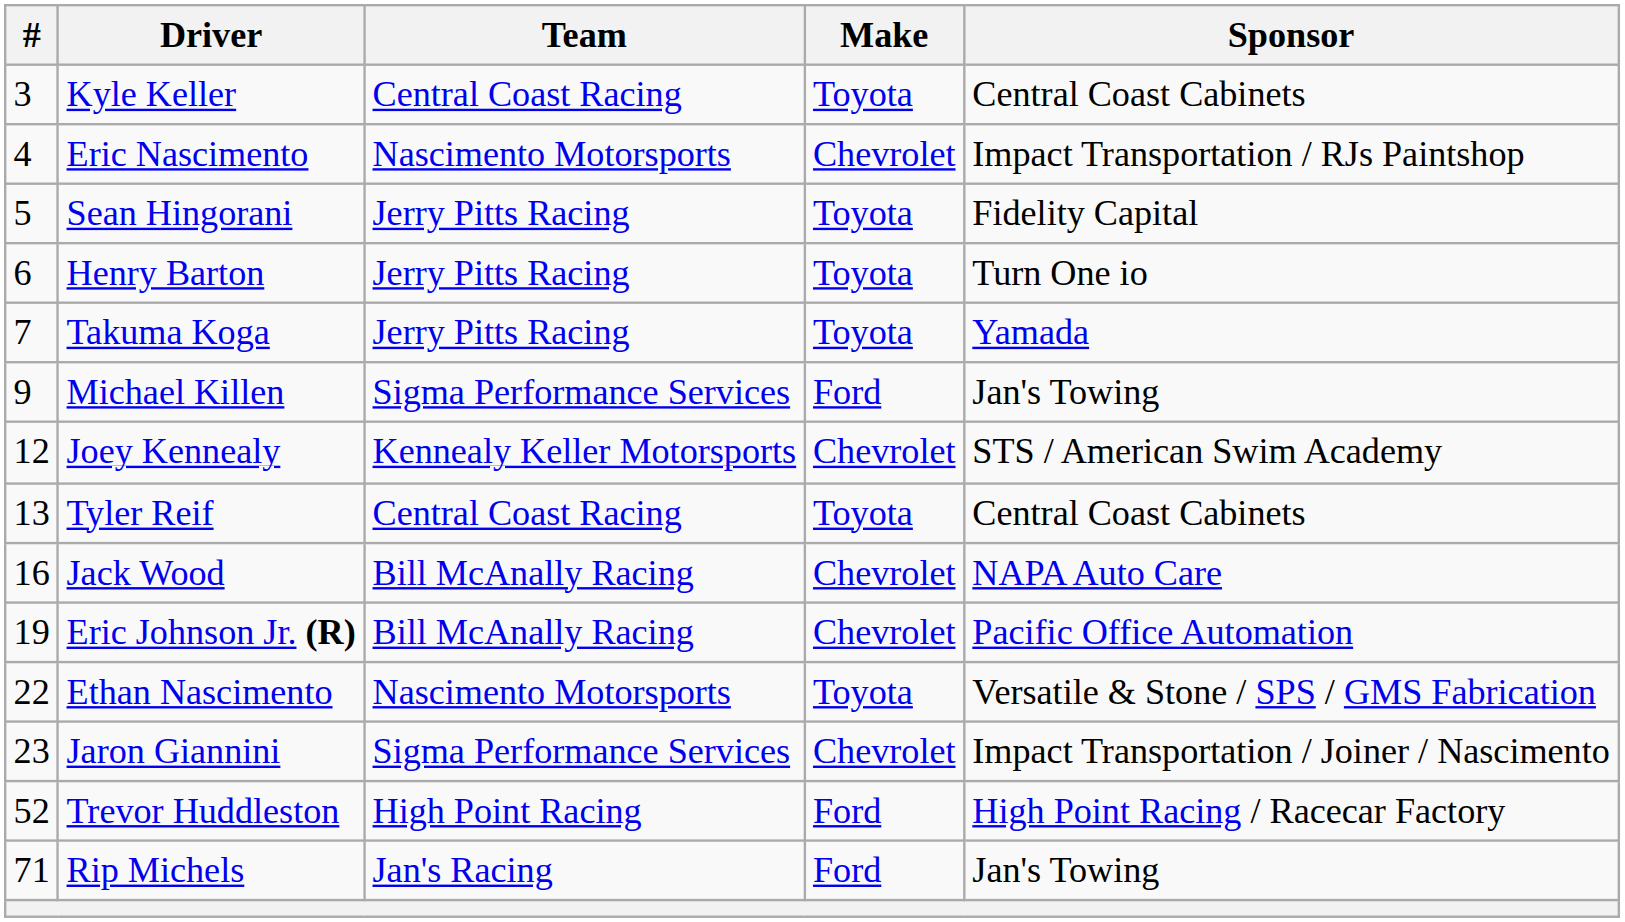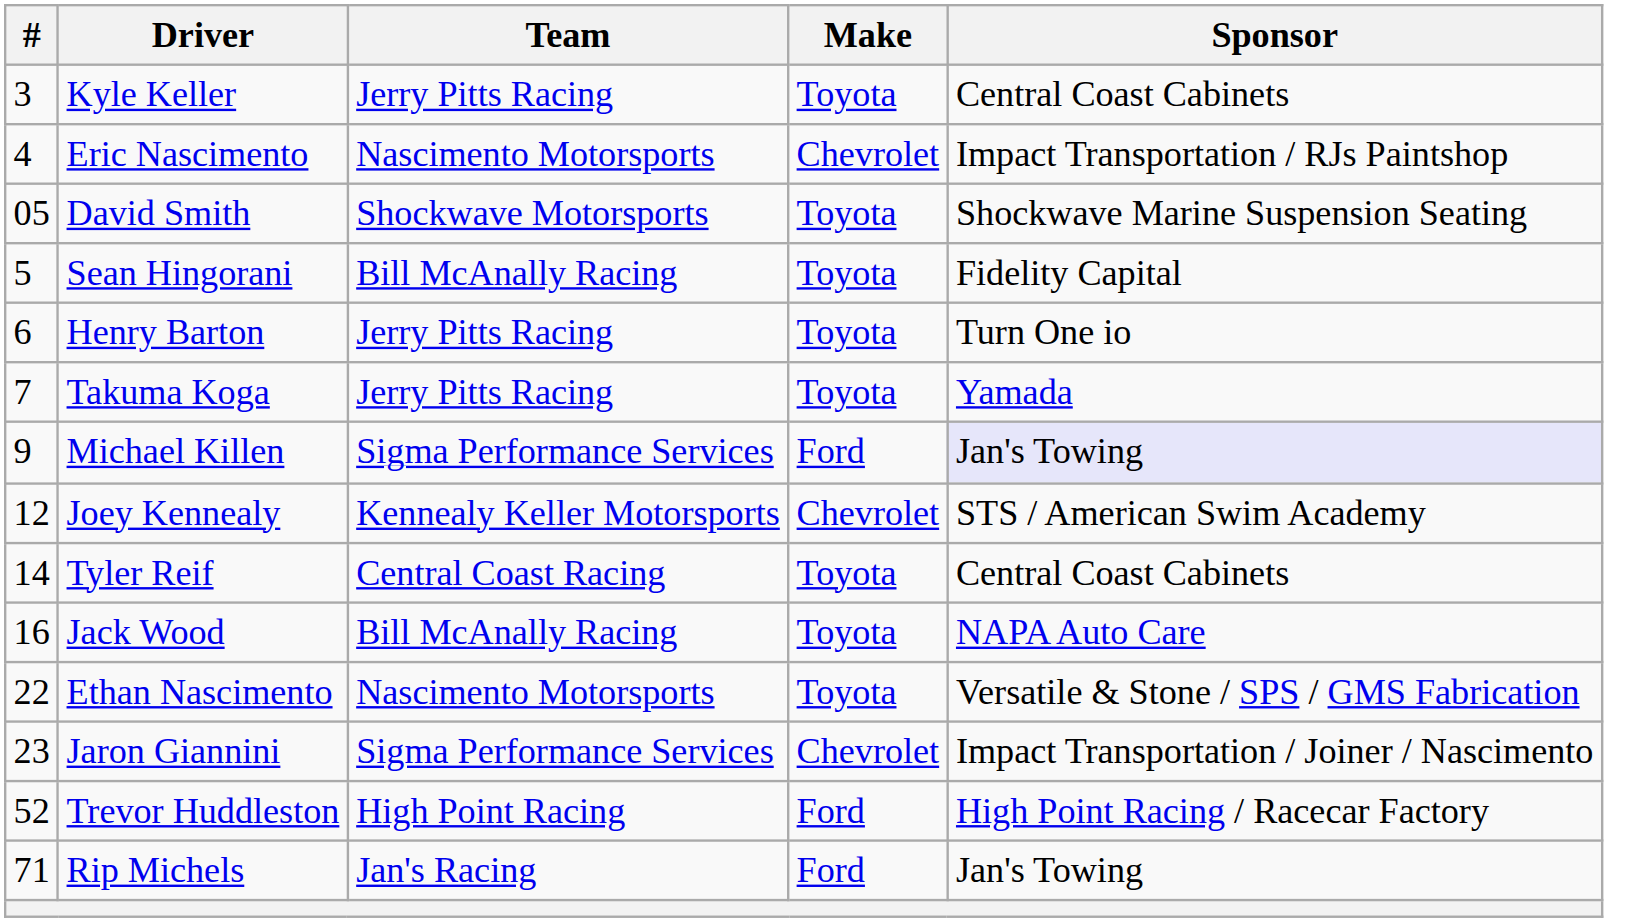 <table class="wikitable" style="font-size: 95%;">
 <tr>
 <th>#</th>
 <th>Driver</th>
 <th>Team</th>
 <th>Make</th>
 <th>Sponsor</th>
 </tr>
 <tr>
 <td>3</td>
 <td><a href='#'>Kyle Keller</a></td>
-<td><a href='#'>Central Coast Racing</a></td>
+<td><a href='#'>Jerry Pitts Racing</a></td>
 <td><a href='#'>Toyota</a></td>
 <td nowrap="">Central Coast Cabinets</td>
 </tr>
 <tr>
 <td>4</td>
 <td><a href='#'>Eric Nascimento</a></td>
 <td><a href='#'>Nascimento Motorsports</a></td>
 <td><a href='#'>Chevrolet</a></td>
 <td>Impact Transportation / RJs Paintshop</td>
 </tr>
 <tr>
+<td>05</td>
+<td><a href='#'>David Smith</a></td>
+<td><a href='#'>Shockwave Motorsports</a></td>
+<td><a href='#'>Toyota</a></td>
+<td>Shockwave Marine Suspension Seating</td>
+</tr>
+<tr>
 <td>5</td>
 <td nowrap=""><a href='#'>Sean Hingorani</a></td>
-<td><a href='#'>Jerry Pitts Racing</a></td>
+<td><a href='#'>Bill McAnally Racing</a></td>
 <td><a href='#'>Toyota</a></td>
 <td>Fidelity Capital</td>
 </tr>
 <tr>
 <td>6</td>
 <td><a href='#'>Henry Barton</a></td>
 <td><a href='#'>Jerry Pitts Racing</a></td>
 <td><a href='#'>Toyota</a></td>
 <td>Turn One io</td>
 </tr>
 <tr>
 <td>7</td>
 <td><a href='#'>Takuma Koga</a></td>
 <td><a href='#'>Jerry Pitts Racing</a></td>
 <td><a href='#'>Toyota</a></td>
 <td><a href='#'>Yamada</a></td>
 </tr>
 <tr>
 <td>9</td>
 <td><a href='#'>Michael Killen</a></td>
 <td><a href='#'>Sigma Performance Services</a></td>
 <td><a href='#'>Ford</a></td>
-<td>Jan's Towing</td>
+<td style="background: lavender;">Jan's Towing</td>
 </tr>
 <tr>
 <td>12</td>
 <td><a href='#'>Joey Kennealy</a></td>
 <td nowrap=""><a href='#'>Kennealy Keller Motorsports</a></td>
 <td><a href='#'>Chevrolet</a></td>
 <td>STS / American Swim Academy</td>
 </tr>
 <tr>
-<td>13</td>
+<td>14</td>
 <td><a href='#'>Tyler Reif</a></td>
 <td><a href='#'>Central Coast Racing</a></td>
 <td><a href='#'>Toyota</a></td>
 <td>Central Coast Cabinets</td>
 </tr>
 <tr>
 <td>16</td>
 <td><a href='#'>Jack Wood</a></td>
 <td><a href='#'>Bill McAnally Racing</a></td>
-<td><a href='#'>Chevrolet</a></td>
+<td><a href='#'>Toyota</a></td>
 <td><a href='#'>NAPA Auto Care</a></td>
-</tr>
-<tr>
-<td>19</td>
-<td><a href='#'>Eric Johnson Jr.</a> <strong>(R)</strong></td>
-<td><a href='#'>Bill McAnally Racing</a></td>
-<td><a href='#'>Chevrolet</a></td>
-<td><a href='#'>Pacific Office Automation</a></td>
 </tr>
 <tr>
 <td>22</td>
 <td><a href='#'>Ethan Nascimento</a></td>
 <td><a href='#'>Nascimento Motorsports</a></td>
 <td><a href='#'>Toyota</a></td>
 <td>Versatile & Stone / <a href='#'>SPS</a> / <a href='#'>GMS Fabrication</a></td>
 </tr>
 <tr>
 <td>23</td>
 <td><a href='#'>Jaron Giannini</a></td>
 <td><a href='#'>Sigma Performance Services</a></td>
 <td><a href='#'>Chevrolet</a></td>
 <td>Impact Transportation / Joiner / Nascimento</td>
 </tr>
 <tr>
 <td>52</td>
 <td><a href='#'>Trevor Huddleston</a></td>
 <td><a href='#'>High Point Racing</a></td>
 <td><a href='#'>Ford</a></td>
 <td><a href='#'>High Point Racing</a> / Racecar Factory</td>
 </tr>
 <tr>
 <td>71</td>
 <td><a href='#'>Rip Michels</a></td>
 <td><a href='#'>Jan's Racing</a></td>
 <td><a href='#'>Ford</a></td>
 <td>Jan's Towing</td>
 </tr>
 <tr>
 <th colspan="5"></th>
 </tr>
 </table>
